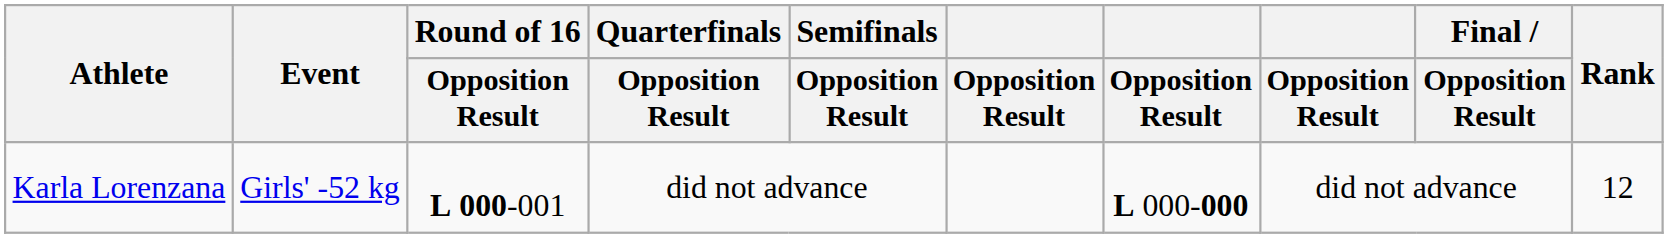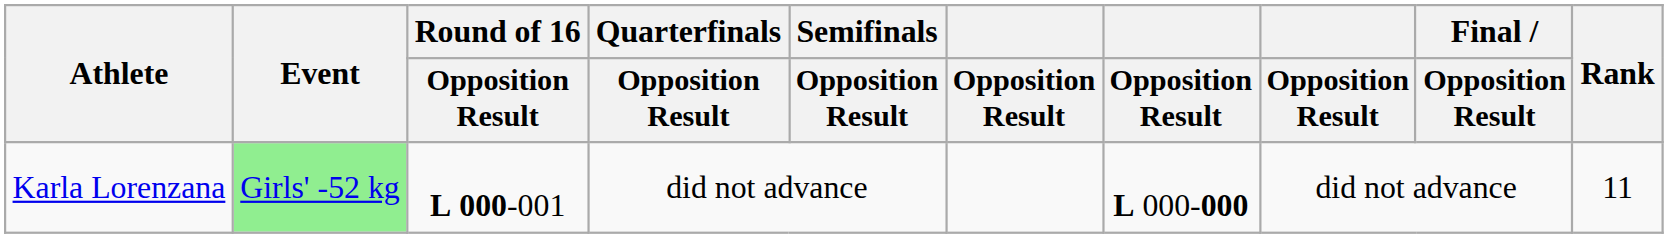 <table class="wikitable" style="font-size:90%">
 <tr>
 <th rowspan="2">Athlete</th>
 <th rowspan="2">Event</th>
 <th>Round of 16</th>
 <th>Quarterfinals</th>
 <th>Semifinals</th>
 <th></th>
 <th></th>
 <th></th>
 <th>Final / </th>
 <th rowspan=2>Rank</th>
 </tr>
 <tr style="font-size:95%">
 <th>Opposition<br>Result</th>
 <th>Opposition<br>Result</th>
 <th>Opposition<br>Result</th>
 <th>Opposition<br>Result</th>
 <th>Opposition<br>Result</th>
 <th>Opposition<br>Result</th>
 <th>Opposition<br>Result</th>
 </tr>
 <tr align=center>
 <td align=left><a href='#'>Karla Lorenzana</a></td>
-<td align=left><a href='#'>Girls' -52 kg</a></td>
+<td align=left style="background: lightgreen;"><a href='#'>Girls' -52 kg</a></td>
 <td><br><strong>L</strong> <strong>000</strong>-001</td>
 <td colspan=2>did not advance</td>
 <td></td>
 <td><br><strong>L</strong> 000-<strong>000</strong></td>
 <td colspan=2>did not advance</td>
-<td>12</td>
+<td>11</td>
 </tr>
 </table>
